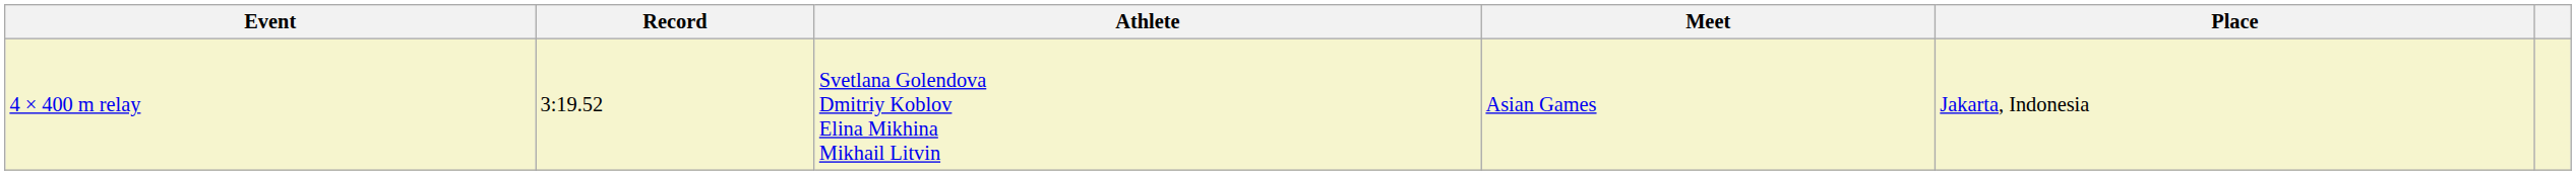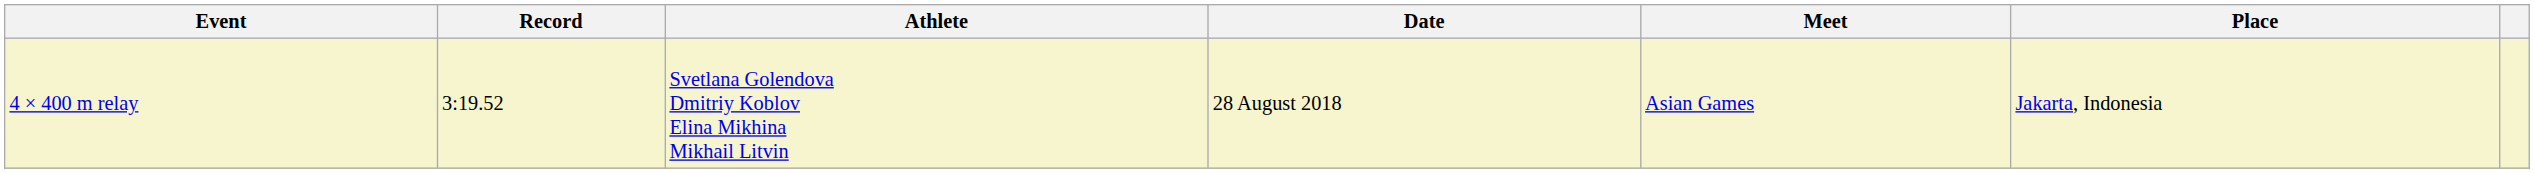 <table class="wikitable" style="font-size: 95%; width: 95%;">
 <tr>
 <th>Event</th>
 <th>Record</th>
 <th>Athlete</th>
+<th>Date</th>
 <th>Meet</th>
 <th>Place</th>
 <th></th>
 </tr>
 <tr style="background:#f6F5CE;">
 <td><a href='#'>4 × 400 m relay</a></td>
 <td>3:19.52</td>
 <td><br><a href='#'>Svetlana Golendova</a><br><a href='#'>Dmitriy Koblov</a><br><a href='#'>Elina Mikhina</a><br><a href='#'>Mikhail Litvin</a></td>
+<td>28 August 2018</td>
 <td><a href='#'>Asian Games</a></td>
 <td><a href='#'>Jakarta</a>, Indonesia</td>
 <td></td>
 </tr>
 </table>
